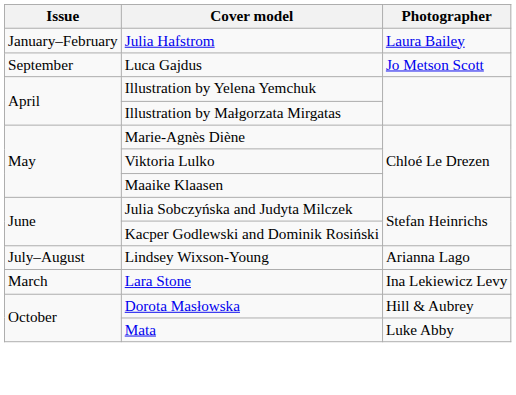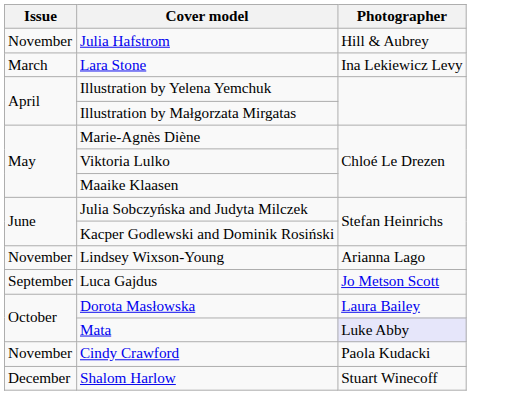 <table class="sortable wikitable">
 <tr>
 <th>Issue</th>
 <th>Cover model</th>
 <th>Photographer</th>
 </tr>
 <tr>
-<td>January–February</td>
+<td>November</td>
 <td><a href='#'>Julia Hafstrom</a></td>
-<td><a href='#'>Laura Bailey</a></td>
+<td>Hill & Aubrey</td>
 </tr>
 <tr>
-<td>September</td>
-<td>Luca Gajdus</td>
-<td><a href='#'>Jo Metson Scott</a></td>
+<td>March</td>
+<td><a href='#'>Lara Stone</a></td>
+<td>Ina Lekiewicz Levy</td>
 </tr>
 <tr>
 <td rowspan="2">April</td>
 <td>Illustration by Yelena Yemchuk</td>
 <td rowspan="2"></td>
 </tr>
 <tr>
 <td>Illustration by Małgorzata Mirgatas</td>
 </tr>
 <tr>
 <td rowspan="3">May</td>
 <td>Marie-Agnès Diène</td>
 <td rowspan="3">Chloé Le Drezen</td>
 </tr>
 <tr>
 <td>Viktoria Lulko</td>
 </tr>
 <tr>
 <td>Maaike Klaasen</td>
 </tr>
 <tr>
 <td rowspan="2">June</td>
 <td>Julia Sobczyńska and Judyta Milczek</td>
 <td rowspan="2">Stefan Heinrichs</td>
 </tr>
 <tr>
 <td>Kacper Godlewski and Dominik Rosiński</td>
 </tr>
 <tr>
-<td>July–August</td>
+<td>November</td>
 <td>Lindsey Wixson-Young</td>
 <td>Arianna Lago</td>
 </tr>
 <tr>
-<td>March</td>
-<td><a href='#'>Lara Stone</a></td>
-<td>Ina Lekiewicz Levy</td>
+<td>September</td>
+<td>Luca Gajdus</td>
+<td><a href='#'>Jo Metson Scott</a></td>
 </tr>
 <tr>
 <td rowspan="2">October</td>
 <td><a href='#'>Dorota Masłowska</a></td>
-<td>Hill & Aubrey</td>
+<td><a href='#'>Laura Bailey</a></td>
 </tr>
 <tr>
 <td><a href='#'>Mata</a></td>
-<td>Luke Abby</td>
+<td style="background: lavender;">Luke Abby</td>
+</tr>
+<tr>
+<td>November</td>
+<td><a href='#'>Cindy Crawford</a></td>
+<td>Paola Kudacki</td>
+</tr>
+<tr>
+<td>December</td>
+<td><a href='#'>Shalom Harlow</a></td>
+<td>Stuart Winecoff</td>
 </tr>
 </table>
